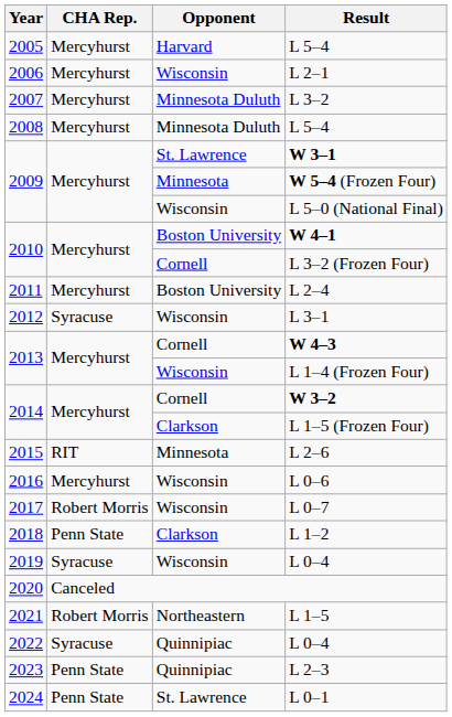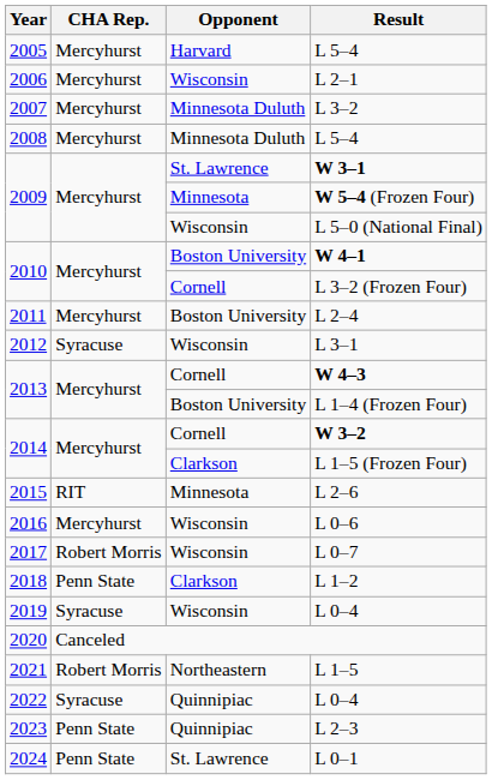 <table class=wikitable>
 <tr>
 <th>Year</th>
 <th>CHA Rep.</th>
 <th>Opponent</th>
 <th>Result</th>
 </tr>
 <tr>
 <td><a href='#'>2005</a></td>
 <td>Mercyhurst</td>
 <td><a href='#'>Harvard</a></td>
 <td>L 5–4 </td>
 </tr>
 <tr>
 <td><a href='#'>2006</a></td>
 <td>Mercyhurst</td>
 <td><a href='#'>Wisconsin</a></td>
 <td>L 2–1 </td>
 </tr>
 <tr>
 <td><a href='#'>2007</a></td>
 <td>Mercyhurst</td>
 <td><a href='#'>Minnesota Duluth</a></td>
 <td>L 3–2 </td>
 </tr>
 <tr>
 <td><a href='#'>2008</a></td>
 <td>Mercyhurst</td>
 <td>Minnesota Duluth</td>
 <td>L 5–4</td>
 </tr>
 <tr>
 <td rowspan=3><a href='#'>2009</a></td>
 <td rowspan=3>Mercyhurst</td>
 <td><a href='#'>St. Lawrence</a></td>
 <td><strong>W 3–1</strong></td>
 </tr>
 <tr>
 <td><a href='#'>Minnesota</a></td>
 <td><strong>W 5–4</strong> (Frozen Four)</td>
 </tr>
 <tr>
 <td>Wisconsin</td>
 <td>L 5–0 (National Final)</td>
 </tr>
 <tr>
 <td rowspan=2><a href='#'>2010</a></td>
 <td rowspan=2>Mercyhurst</td>
 <td><a href='#'>Boston University</a></td>
 <td><strong>W 4–1</strong></td>
 </tr>
 <tr>
 <td><a href='#'>Cornell</a></td>
 <td>L 3–2 (Frozen Four)</td>
 </tr>
 <tr>
 <td><a href='#'>2011</a></td>
 <td>Mercyhurst</td>
 <td>Boston University</td>
 <td>L 2–4</td>
 </tr>
 <tr>
 <td><a href='#'>2012</a></td>
 <td>Syracuse</td>
 <td>Wisconsin</td>
 <td>L 3–1</td>
 </tr>
 <tr>
 <td rowspan=2><a href='#'>2013</a></td>
 <td rowspan=2>Mercyhurst</td>
 <td>Cornell</td>
 <td><strong>W 4–3</strong> </td>
 </tr>
 <tr>
-<td><a href='#'>Wisconsin</a></td>
+<td>Boston University</td>
 <td>L 1–4 (Frozen Four)</td>
 </tr>
 <tr>
 <td rowspan=2><a href='#'>2014</a></td>
 <td rowspan=2>Mercyhurst</td>
 <td>Cornell</td>
 <td><strong>W 3–2</strong></td>
 </tr>
 <tr>
 <td><a href='#'>Clarkson</a></td>
 <td>L 1–5 (Frozen Four)</td>
 </tr>
 <tr>
 <td><a href='#'>2015</a></td>
 <td>RIT</td>
 <td>Minnesota</td>
 <td>L 2–6</td>
 </tr>
 <tr>
 <td><a href='#'>2016</a></td>
 <td>Mercyhurst</td>
 <td>Wisconsin</td>
 <td>L 0–6</td>
 </tr>
 <tr>
 <td><a href='#'>2017</a></td>
 <td>Robert Morris</td>
 <td>Wisconsin</td>
 <td>L 0–7</td>
 </tr>
 <tr>
 <td><a href='#'>2018</a></td>
 <td>Penn State</td>
 <td><a href='#'>Clarkson</a></td>
 <td>L 1–2 </td>
 </tr>
 <tr>
 <td><a href='#'>2019</a></td>
 <td>Syracuse</td>
 <td>Wisconsin</td>
 <td>L 0–4</td>
 </tr>
 <tr>
 <td><a href='#'>2020</a></td>
 <td colspan="3">Canceled</td>
 </tr>
 <tr>
 <td><a href='#'>2021</a></td>
 <td>Robert Morris</td>
 <td>Northeastern</td>
 <td>L 1–5</td>
 </tr>
 <tr>
 <td><a href='#'>2022</a></td>
 <td>Syracuse</td>
 <td>Quinnipiac</td>
 <td>L 0–4</td>
 </tr>
 <tr>
 <td><a href='#'>2023</a></td>
 <td>Penn State</td>
 <td>Quinnipiac</td>
 <td>L 2–3 </td>
 </tr>
 <tr>
 <td><a href='#'>2024</a></td>
 <td>Penn State</td>
 <td>St. Lawrence</td>
 <td>L 0–1 </td>
 </tr>
 </table>
